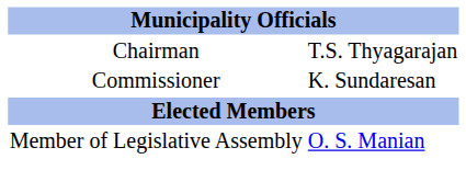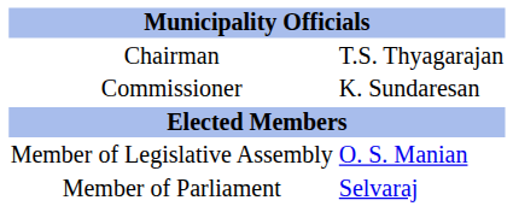 <table class="toccolours" style="clear:right; float:right; background:#ffffff; margin: 0 0 0.5em 1em; width:220">
 <tr>
 <th style="background:#A8BDEC" align="center" colspan="2"><strong>Municipality Officials</strong></th>
 </tr>
 <tr>
 <td align="center">Chairman</td>
 <td>T.S. Thyagarajan</td>
 </tr>
 <tr>
 <td align="center">Commissioner</td>
 <td>K. Sundaresan</td>
 </tr>
 <tr>
 <th style="background:#A8BDEC" align="center" colspan="2"><strong>Elected Members</strong></th>
 </tr>
 <tr>
 <td align="center">Member of Legislative Assembly</td>
 <td><a href='#'>O. S. Manian</a></td>
 </tr>
+<tr>
+<td align="center">Member of Parliament</td>
+<td><a href='#'>Selvaraj</a></td>
+</tr>
 </table>
